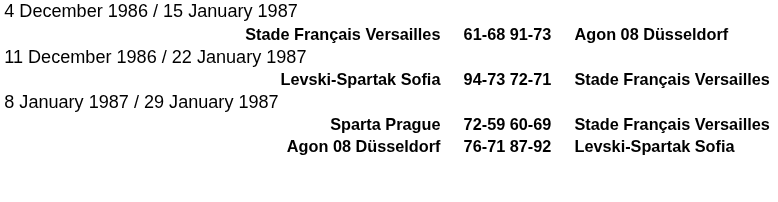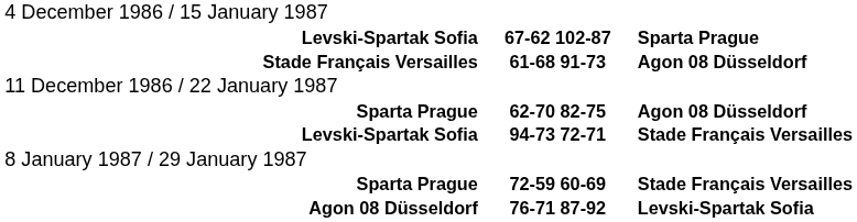 <table width=60% cellspacing=1>
 <tr>
 <th></th>
 <th></th>
 <th></th>
 </tr>
 <tr>
 <td>4 December 1986 / 15 January 1987</td>
 </tr>
 <tr style=font-size:90%>
+<td align=right><strong>Levski-Spartak Sofia</strong></td>
+<td align=center><strong>67-62 102-87</strong></td>
+<td><strong>Sparta Prague</strong></td>
+</tr>
+<tr style=font-size:90%>
 <td align=right><strong>Stade Français Versailles</strong></td>
 <td align=center><strong>61-68 91-73</strong></td>
 <td><strong>Agon 08 Düsseldorf</strong></td>
 </tr>
 <tr>
 <td>11 December 1986 / 22 January 1987</td>
+</tr>
+<tr style=font-size:90%>
+<td align=right><strong>Sparta Prague</strong></td>
+<td align=center><strong>62-70 82-75</strong></td>
+<td><strong>Agon 08 Düsseldorf</strong></td>
 </tr>
 <tr style=font-size:90%>
 <td align=right><strong>Levski-Spartak Sofia</strong></td>
 <td align=center><strong>94-73 72-71</strong></td>
 <td><strong>Stade Français Versailles</strong></td>
 </tr>
 <tr>
 <td>8 January 1987 / 29 January 1987</td>
 </tr>
 <tr style=font-size:90%>
 <td align=right><strong>Sparta Prague</strong></td>
 <td align=center><strong>72-59 60-69</strong></td>
 <td><strong>Stade Français Versailles</strong></td>
 </tr>
 <tr style=font-size:90%>
 <td align=right><strong>Agon 08 Düsseldorf</strong></td>
 <td align=center><strong>76-71 87-92</strong></td>
 <td><strong>Levski-Spartak Sofia</strong></td>
 </tr>
 <tr>
 </tr>
 </table>
